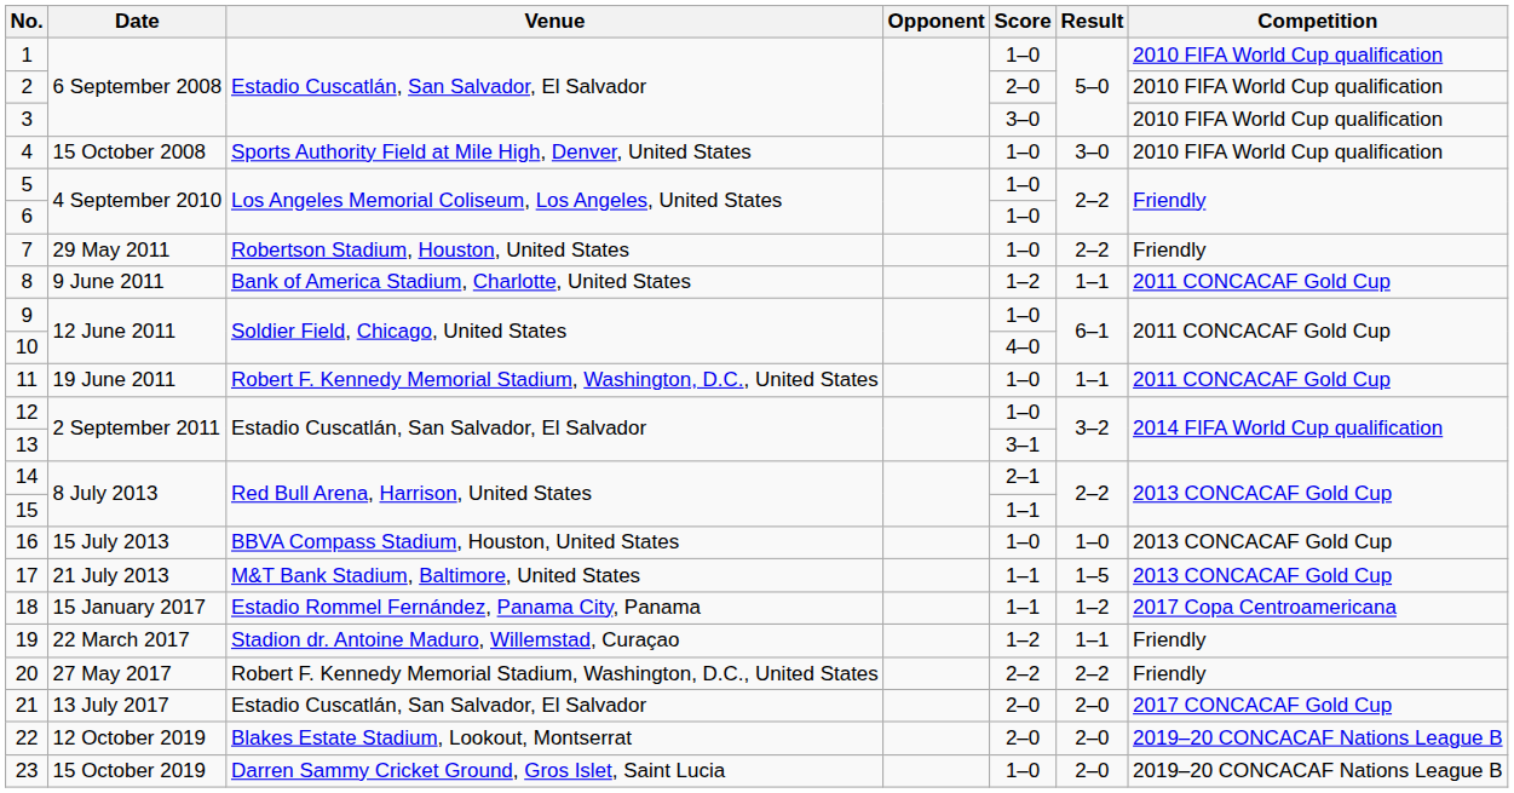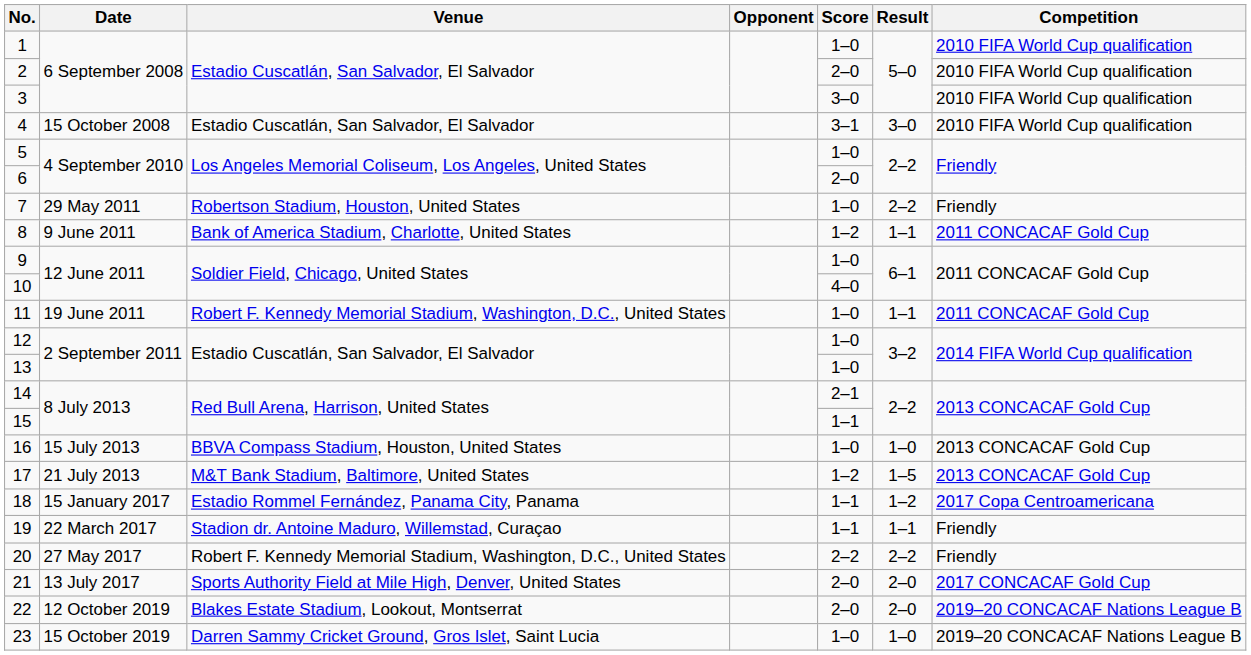 <table class="wikitable sortable">
 <tr>
 <th scope="col">No.</th>
 <th scope="col">Date</th>
 <th scope="col">Venue</th>
 <th scope="col">Opponent</th>
 <th scope="col">Score</th>
 <th scope="col">Result</th>
 <th scope="col">Competition</th>
 </tr>
 <tr>
 <td style="text-align:center">1</td>
 <td rowspan="3">6 September 2008</td>
 <td rowspan="3"><a href='#'>Estadio Cuscatlán</a>, <a href='#'>San Salvador</a>, El Salvador</td>
 <td rowspan="3"></td>
 <td style="text-align:center">1–0</td>
 <td rowspan="3" style="text-align:center">5–0</td>
 <td><a href='#'>2010 FIFA World Cup qualification</a></td>
 </tr>
 <tr>
 <td style="text-align:center">2</td>
 <td style="text-align:center">2–0</td>
 <td>2010 FIFA World Cup qualification</td>
 </tr>
 <tr>
 <td style="text-align:center">3</td>
 <td style="text-align:center">3–0</td>
 <td>2010 FIFA World Cup qualification</td>
 </tr>
 <tr>
 <td style="text-align:center">4</td>
 <td>15 October 2008</td>
-<td><a href='#'>Sports Authority Field at Mile High</a>, <a href='#'>Denver</a>, United States</td>
+<td>Estadio Cuscatlán, San Salvador, El Salvador</td>
 <td></td>
-<td style="text-align:center">1–0</td>
+<td style="text-align:center">3–1</td>
 <td style="text-align:center">3–0</td>
 <td>2010 FIFA World Cup qualification</td>
 </tr>
 <tr>
 <td style="text-align:center">5</td>
 <td rowspan="2">4 September 2010</td>
 <td rowspan="2"><a href='#'>Los Angeles Memorial Coliseum</a>, <a href='#'>Los Angeles</a>, United States</td>
 <td rowspan="2"></td>
 <td style="text-align:center">1–0</td>
 <td rowspan="2" style="text-align:center">2–2</td>
 <td rowspan="2"><a href='#'>Friendly</a></td>
 </tr>
 <tr>
 <td style="text-align:center">6</td>
-<td style="text-align:center">1–0</td>
+<td style="text-align:center">2–0</td>
 </tr>
 <tr>
 <td style="text-align:center">7</td>
 <td>29 May 2011</td>
 <td><a href='#'>Robertson Stadium</a>, <a href='#'>Houston</a>, United States</td>
 <td></td>
 <td style="text-align:center">1–0</td>
 <td style="text-align:center">2–2</td>
 <td>Friendly</td>
 </tr>
 <tr>
 <td style="text-align:center">8</td>
 <td>9 June 2011</td>
 <td><a href='#'>Bank of America Stadium</a>, <a href='#'>Charlotte</a>, United States</td>
 <td></td>
 <td style="text-align:center">1–2</td>
 <td style="text-align:center">1–1</td>
 <td><a href='#'>2011 CONCACAF Gold Cup</a></td>
 </tr>
 <tr>
 <td style="text-align:center">9</td>
 <td rowspan="2">12 June 2011</td>
 <td rowspan="2"><a href='#'>Soldier Field</a>, <a href='#'>Chicago</a>, United States</td>
 <td rowspan="2"></td>
 <td style="text-align:center">1–0</td>
 <td rowspan="2" style="text-align:center">6–1</td>
 <td rowspan="2">2011 CONCACAF Gold Cup</td>
 </tr>
 <tr>
 <td style="text-align:center">10</td>
 <td style="text-align:center">4–0</td>
 </tr>
 <tr>
 <td style="text-align:center">11</td>
 <td>19 June 2011</td>
 <td><a href='#'>Robert F. Kennedy Memorial Stadium</a>, <a href='#'>Washington, D.C.</a>, United States</td>
 <td></td>
 <td style="text-align:center">1–0</td>
 <td style="text-align:center">1–1</td>
 <td><a href='#'>2011 CONCACAF Gold Cup</a></td>
 </tr>
 <tr>
 <td style="text-align:center">12</td>
 <td rowspan="2">2 September 2011</td>
 <td rowspan="2">Estadio Cuscatlán, San Salvador, El Salvador</td>
 <td rowspan="2"></td>
 <td style="text-align:center">1–0</td>
 <td rowspan="2" style="text-align:center">3–2</td>
 <td rowspan="2"><a href='#'>2014 FIFA World Cup qualification</a></td>
 </tr>
 <tr>
 <td style="text-align:center">13</td>
-<td style="text-align:center">3–1</td>
+<td style="text-align:center">1–0</td>
 </tr>
 <tr>
 <td style="text-align:center">14</td>
 <td rowspan="2">8 July 2013</td>
 <td rowspan="2"><a href='#'>Red Bull Arena</a>, <a href='#'>Harrison</a>, United States</td>
 <td rowspan="2"></td>
 <td style="text-align:center">2–1</td>
 <td rowspan="2" style="text-align:center">2–2</td>
 <td rowspan="2"><a href='#'>2013 CONCACAF Gold Cup</a></td>
 </tr>
 <tr>
 <td style="text-align:center">15</td>
 <td style="text-align:center">1–1</td>
 </tr>
 <tr>
 <td style="text-align:center">16</td>
 <td>15 July 2013</td>
 <td><a href='#'>BBVA Compass Stadium</a>, Houston, United States</td>
 <td></td>
 <td style="text-align:center">1–0</td>
 <td style="text-align:center">1–0</td>
 <td>2013 CONCACAF Gold Cup</td>
 </tr>
 <tr>
 <td style="text-align:center">17</td>
 <td>21 July 2013</td>
 <td><a href='#'>M&T Bank Stadium</a>, <a href='#'>Baltimore</a>, United States</td>
 <td></td>
-<td style="text-align:center">1–1</td>
+<td style="text-align:center">1–2</td>
 <td style="text-align:center">1–5</td>
 <td><a href='#'>2013 CONCACAF Gold Cup</a></td>
 </tr>
 <tr>
 <td style="text-align:center">18</td>
 <td>15 January 2017</td>
 <td><a href='#'>Estadio Rommel Fernández</a>, <a href='#'>Panama City</a>, Panama</td>
 <td></td>
 <td style="text-align:center">1–1</td>
 <td style="text-align:center">1–2</td>
 <td><a href='#'>2017 Copa Centroamericana</a></td>
 </tr>
 <tr>
 <td style="text-align:center">19</td>
 <td>22 March 2017</td>
 <td><a href='#'>Stadion dr. Antoine Maduro</a>, <a href='#'>Willemstad</a>, Curaçao</td>
 <td></td>
-<td style="text-align:center">1–2</td>
+<td style="text-align:center">1–1</td>
 <td style="text-align:center">1–1</td>
 <td>Friendly</td>
 </tr>
 <tr>
 <td style="text-align:center">20</td>
 <td>27 May 2017</td>
 <td>Robert F. Kennedy Memorial Stadium, Washington, D.C., United States</td>
 <td></td>
 <td style="text-align:center">2–2</td>
 <td style="text-align:center">2–2</td>
 <td>Friendly</td>
 </tr>
 <tr>
 <td style="text-align:center">21</td>
 <td>13 July 2017</td>
-<td>Estadio Cuscatlán, San Salvador, El Salvador</td>
+<td><a href='#'>Sports Authority Field at Mile High</a>, <a href='#'>Denver</a>, United States</td>
 <td></td>
 <td style="text-align:center">2–0</td>
 <td style="text-align:center">2–0</td>
 <td><a href='#'>2017 CONCACAF Gold Cup</a></td>
 </tr>
 <tr>
 <td style="text-align:center">22</td>
 <td>12 October 2019</td>
 <td><a href='#'>Blakes Estate Stadium</a>, Lookout, Montserrat</td>
 <td></td>
 <td style="text-align:center">2–0</td>
 <td style="text-align:center">2–0</td>
 <td><a href='#'>2019–20 CONCACAF Nations League B</a></td>
 </tr>
 <tr>
 <td style="text-align:center">23</td>
 <td>15 October 2019</td>
 <td><a href='#'>Darren Sammy Cricket Ground</a>, <a href='#'>Gros Islet</a>, Saint Lucia</td>
 <td></td>
 <td style="text-align:center">1–0</td>
-<td style="text-align:center">2–0</td>
+<td style="text-align:center">1–0</td>
 <td>2019–20 CONCACAF Nations League B</td>
 </tr>
 </table>
